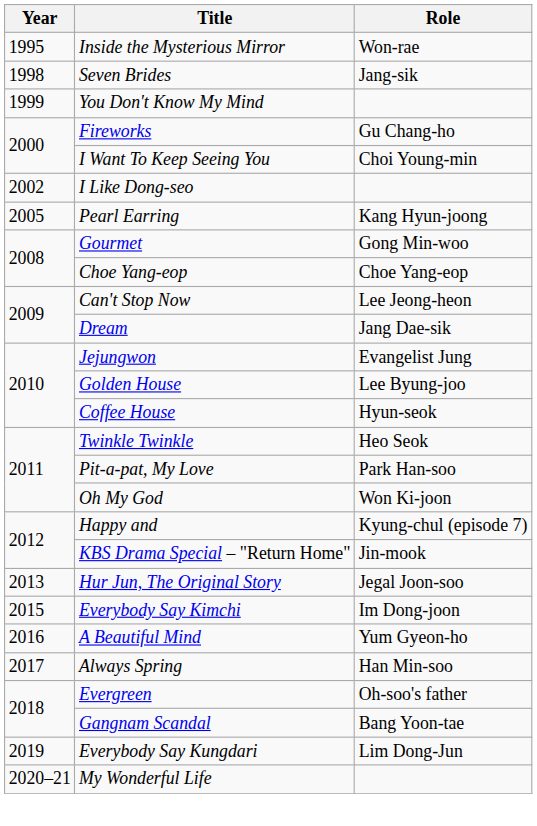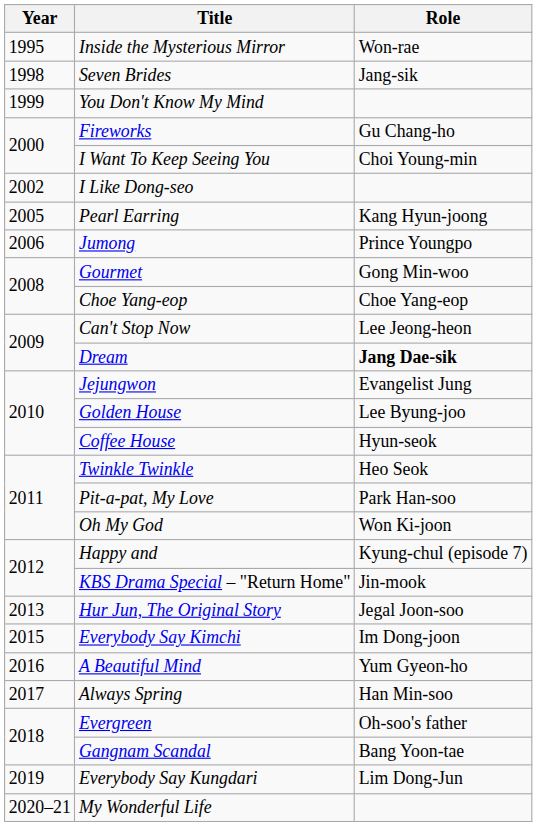 <table class="wikitable">
 <tr>
 <th>Year</th>
 <th>Title</th>
 <th>Role</th>
 </tr>
 <tr>
 <td>1995</td>
 <td><em>Inside the Mysterious Mirror</em></td>
 <td>Won-rae</td>
 </tr>
 <tr>
 <td>1998</td>
 <td><em>Seven Brides</em></td>
 <td>Jang-sik</td>
 </tr>
 <tr>
 <td>1999</td>
 <td><em>You Don't Know My Mind</em></td>
 <td></td>
 </tr>
 <tr>
 <td rowspan=2>2000</td>
 <td><em><a href='#'>Fireworks</a></em></td>
 <td>Gu Chang-ho</td>
 </tr>
 <tr>
 <td><em>I Want To Keep Seeing You</em></td>
 <td>Choi Young-min</td>
 </tr>
 <tr>
 <td>2002</td>
 <td><em>I Like Dong-seo</em></td>
 <td></td>
 </tr>
 <tr>
 <td>2005</td>
 <td><em>Pearl Earring</em></td>
 <td>Kang Hyun-joong</td>
 </tr>
 <tr>
+<td>2006</td>
+<td><em><a href='#'>Jumong</a></em></td>
+<td>Prince Youngpo</td>
+</tr>
+<tr>
 <td rowspan=2>2008</td>
 <td><em><a href='#'>Gourmet</a></em></td>
 <td>Gong Min-woo</td>
 </tr>
 <tr>
 <td><em>Choe Yang-eop</em></td>
 <td>Choe Yang-eop</td>
 </tr>
 <tr>
 <td rowspan=2>2009</td>
 <td><em>Can't Stop Now</em></td>
 <td>Lee Jeong-heon</td>
 </tr>
 <tr>
 <td><em><a href='#'>Dream</a></em></td>
-<td>Jang Dae-sik</td>
+<td><strong>Jang Dae-sik</strong></td>
 </tr>
 <tr>
 <td rowspan=3>2010</td>
 <td><em><a href='#'>Jejungwon</a></em></td>
 <td>Evangelist Jung</td>
 </tr>
 <tr>
 <td><em><a href='#'>Golden House</a></em></td>
 <td>Lee Byung-joo</td>
 </tr>
 <tr>
 <td><em><a href='#'>Coffee House</a></em></td>
 <td>Hyun-seok</td>
 </tr>
 <tr>
 <td rowspan=3>2011</td>
 <td><em><a href='#'>Twinkle Twinkle</a></em></td>
 <td>Heo Seok</td>
 </tr>
 <tr>
 <td><em>Pit-a-pat, My Love</em></td>
 <td>Park Han-soo</td>
 </tr>
 <tr>
 <td><em>Oh My God</em></td>
 <td>Won Ki-joon</td>
 </tr>
 <tr>
 <td rowspan=2>2012</td>
 <td><em>Happy and</em></td>
 <td>Kyung-chul (episode 7)</td>
 </tr>
 <tr>
 <td><em><a href='#'>KBS Drama Special</a></em> – "Return Home"</td>
 <td>Jin-mook</td>
 </tr>
 <tr>
 <td>2013</td>
 <td><em><a href='#'>Hur Jun, The Original Story</a></em></td>
 <td>Jegal Joon-soo</td>
 </tr>
 <tr>
 <td>2015</td>
 <td><em><a href='#'>Everybody Say Kimchi</a></em></td>
 <td>Im Dong-joon</td>
 </tr>
 <tr>
 <td>2016</td>
 <td><em><a href='#'>A Beautiful Mind</a></em></td>
 <td>Yum Gyeon-ho</td>
 </tr>
 <tr>
 <td>2017</td>
 <td><em>Always Spring</em></td>
 <td>Han Min-soo</td>
 </tr>
 <tr>
 <td rowspan=2>2018</td>
 <td><em><a href='#'>Evergreen</a></em></td>
 <td>Oh-soo's father</td>
 </tr>
 <tr>
 <td><em><a href='#'>Gangnam Scandal</a></em></td>
 <td>Bang Yoon-tae</td>
 </tr>
 <tr>
 <td>2019</td>
 <td><em>Everybody Say Kungdari</em></td>
 <td>Lim Dong-Jun</td>
 </tr>
 <tr>
 <td>2020–21</td>
 <td><em>My Wonderful Life</em></td>
 <td></td>
 </tr>
 </table>
